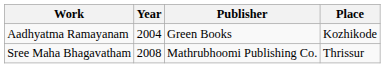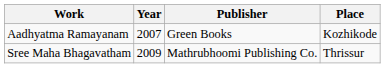 <table class="wikitable sortable">
 <tr>
 <th>Work</th>
 <th>Year</th>
 <th>Publisher</th>
 <th>Place</th>
 </tr>
 <tr>
 <td>Aadhyatma Ramayanam</td>
-<td>2004</td>
+<td>2007</td>
 <td>Green Books</td>
 <td>Kozhikode</td>
 </tr>
 <tr>
 <td>Sree Maha Bhagavatham</td>
-<td>2008</td>
+<td>2009</td>
 <td>Mathrubhoomi Publishing Co.</td>
 <td>Thrissur</td>
 </tr>
 </table>
